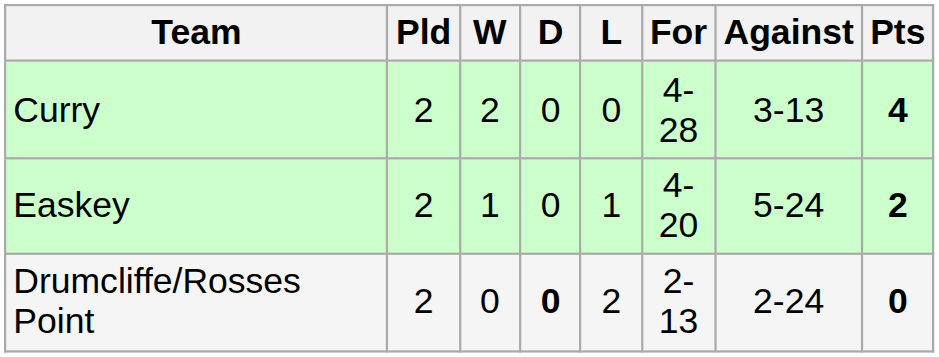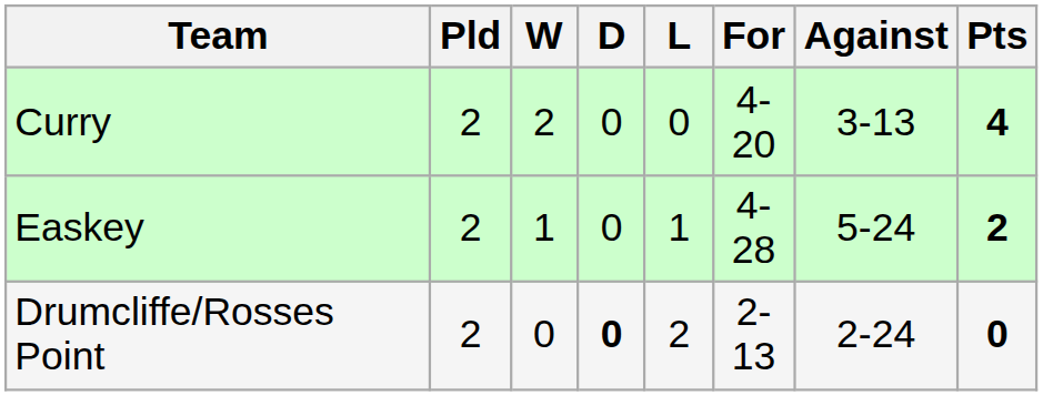 <table class="wikitable">
 <tr>
 <th width=165>Team</th>
 <th width=20>Pld</th>
 <th width=20>W</th>
 <th width=20>D</th>
 <th width=20>L</th>
 <th width=20>For</th>
 <th width=20>Against</th>
 <th width=20>Pts</th>
 </tr>
 <tr align=center style="background:#ccffcc;">
 <td style="text-align:left;">Curry</td>
 <td>2</td>
 <td>2</td>
 <td>0</td>
 <td>0</td>
-<td>4-28</td>
+<td>4-20</td>
 <td>3-13</td>
 <td><strong>4</strong></td>
 </tr>
 <tr align=center style="background:#ccffcc;">
 <td style="text-align:left;">Easkey</td>
 <td>2</td>
 <td>1</td>
 <td>0</td>
 <td>1</td>
-<td>4-20</td>
+<td>4-28</td>
 <td>5-24</td>
 <td><strong>2</strong></td>
 </tr>
 <tr align=center style="background:#f5f5f5;">
 <td style="text-align:left;">Drumcliffe/Rosses Point</td>
 <td>2</td>
 <td>0</td>
 <td><strong>0</strong></td>
 <td>2</td>
 <td>2-13</td>
 <td>2-24</td>
 <td><strong>0</strong></td>
 </tr>
 </table>
